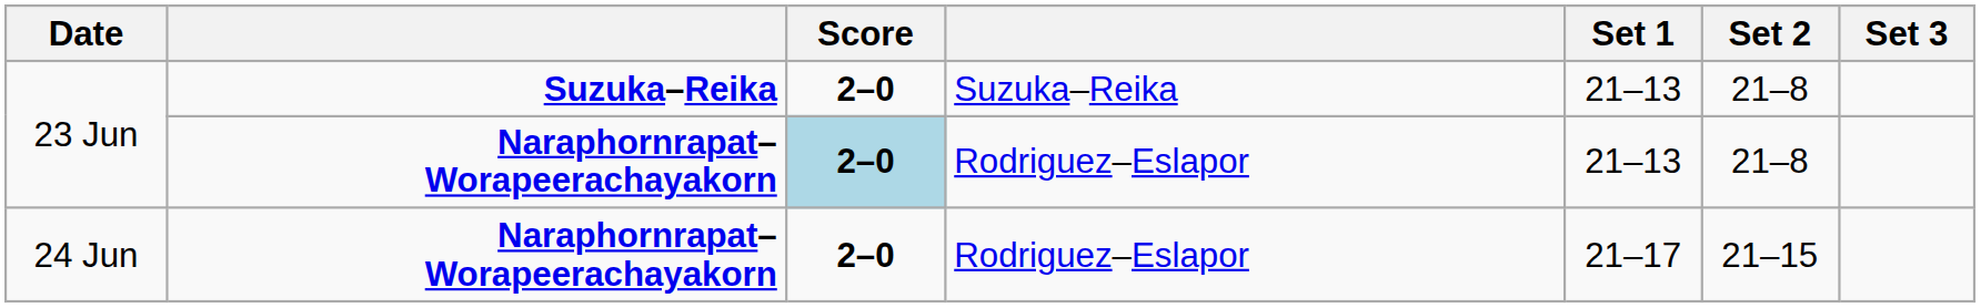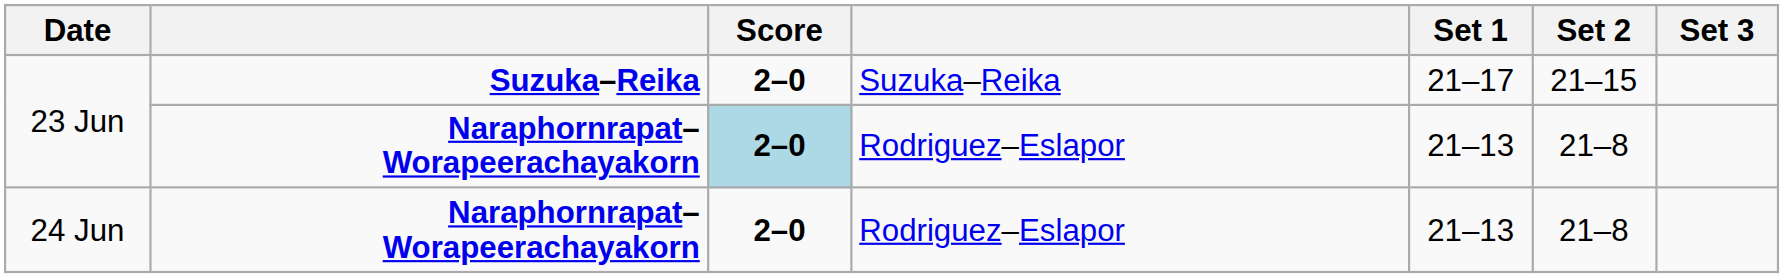 <table class="wikitable" style="text-align: center; font-size:90% ">
 <tr>
 <th width="60">Date</th>
 <th align="right" width="250"></th>
 <th width="60">Score</th>
 <th align="left" width="250"></th>
 <th width="50">Set 1</th>
 <th width="50">Set 2</th>
 <th width="50">Set 3</th>
 </tr>
 <tr>
 <td rowspan=2>23 Jun</td>
 <td align=right><strong><a href='#'>Suzuka</a>–<a href='#'>Reika</a> </strong></td>
 <td align=center><strong>2–0</strong></td>
 <td align=left> <a href='#'>Suzuka</a>–<a href='#'>Reika</a></td>
-<td>21–13</td>
-<td>21–8</td>
+<td>21–17</td>
+<td>21–15</td>
 <td></td>
 </tr>
 <tr>
 <td align=right><strong><a href='#'>Naraphornrapat</a>–<a href='#'>Worapeerachayakorn</a> </strong></td>
 <td align=center style="background: lightblue;"><strong>2–0</strong></td>
 <td align=left> <a href='#'>Rodriguez</a>–<a href='#'>Eslapor</a></td>
 <td>21–13</td>
 <td>21–8</td>
 <td></td>
 </tr>
 <tr>
 <td>24 Jun</td>
 <td align=right><strong><a href='#'>Naraphornrapat</a>–<a href='#'>Worapeerachayakorn</a> </strong></td>
 <td align=center><strong>2–0</strong></td>
 <td align=left> <a href='#'>Rodriguez</a>–<a href='#'>Eslapor</a></td>
-<td>21–17</td>
-<td>21–15</td>
+<td>21–13</td>
+<td>21–8</td>
 <td></td>
 </tr>
 </table>
